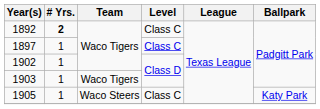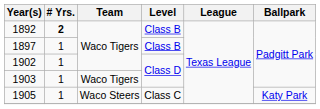 <table class="wikitable" style="text-align:center; font-size: 95%;">
 <tr>
 <th>Year(s)</th>
 <th># Yrs.</th>
 <th>Team</th>
 <th>Level</th>
 <th>League</th>
 <th>Ballpark</th>
 </tr>
 <tr>
 <td>1892</td>
 <td><strong>2</strong></td>
 <td rowspan=3>Waco Tigers</td>
-<td>Class C</td>
+<td><a href='#'>Class B</a></td>
 <td rowspan=5><a href='#'>Texas League</a></td>
 <td rowspan=4><a href='#'>Padgitt Park</a></td>
 </tr>
 <tr>
 <td>1897</td>
 <td>1</td>
-<td><a href='#'>Class C</a></td>
+<td><a href='#'>Class B</a></td>
 </tr>
 <tr>
 <td>1902</td>
 <td>1</td>
 <td rowspan=2><a href='#'>Class D</a></td>
 </tr>
 <tr>
 <td>1903</td>
 <td>1</td>
 <td>Waco Tigers</td>
 </tr>
 <tr>
 <td>1905</td>
 <td>1</td>
 <td>Waco Steers</td>
 <td>Class C</td>
 <td><a href='#'>Katy Park</a></td>
 </tr>
 <tr>
 </tr>
 </table>
